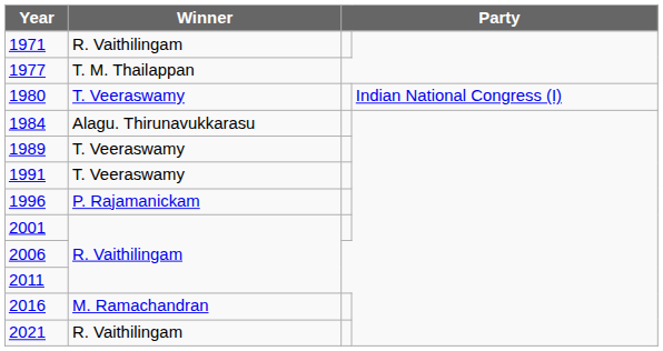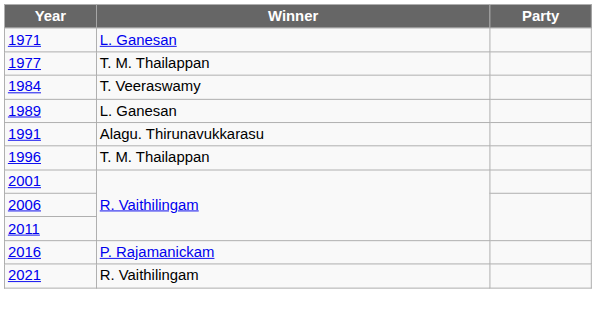 <table class="wikitable" width="50%">
 <tr>
 <th style="background-color:#666666; color:white">Year</th>
 <th style="background-color:#666666; color:white">Winner</th>
 <th style="background-color:#666666; color:white" colspan="2">Party</th>
 </tr>
 <tr>
 <td><a href='#'>1971</a></td>
-<td>R. Vaithilingam</td>
+<td><a href='#'>L. Ganesan</a></td>
 <td></td>
 </tr>
 <tr>
 <td><a href='#'>1977</a></td>
 <td>T. M. Thailappan</td>
 </tr>
 <tr>
-<td><a href='#'>1980</a></td>
-<td><a href='#'>T. Veeraswamy</a></td>
+<td><a href='#'>1984</a></td>
+<td>T. Veeraswamy</td>
 <td></td>
-<td><a href='#'>Indian National Congress (I)</a></td>
 </tr>
 <tr>
-<td><a href='#'>1984</a></td>
+<td><a href='#'>1989</a></td>
+<td>L. Ganesan</td>
+<td></td>
+</tr>
+<tr>
+<td><a href='#'>1991</a></td>
 <td>Alagu. Thirunavukkarasu</td>
 <td></td>
 </tr>
 <tr>
-<td><a href='#'>1989</a></td>
-<td>T. Veeraswamy</td>
-<td></td>
-</tr>
-<tr>
-<td><a href='#'>1991</a></td>
-<td>T. Veeraswamy</td>
-<td></td>
-</tr>
-<tr>
 <td><a href='#'>1996</a></td>
-<td><a href='#'>P. Rajamanickam</a></td>
+<td>T. M. Thailappan</td>
 <td></td>
 </tr>
 <tr>
 <td><a href='#'>2001</a></td>
 <td rowspan=3><a href='#'>R. Vaithilingam</a></td>
 <td></td>
 </tr>
 <tr>
 <td><a href='#'>2006</a></td>
 </tr>
 <tr>
 <td><a href='#'>2011</a></td>
 </tr>
 <tr>
 <td><a href='#'>2016</a></td>
-<td><a href='#'>M. Ramachandran</a></td>
+<td><a href='#'>P. Rajamanickam</a></td>
 <td></td>
 </tr>
 <tr>
 <td><a href='#'>2021</a></td>
 <td>R. Vaithilingam</td>
 <td></td>
 </tr>
 </table>
